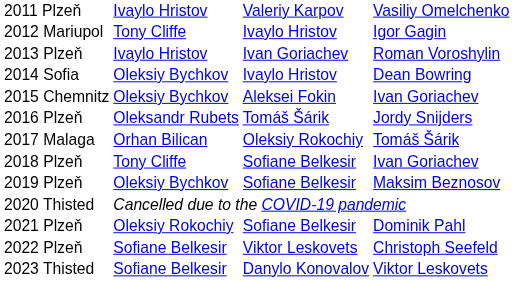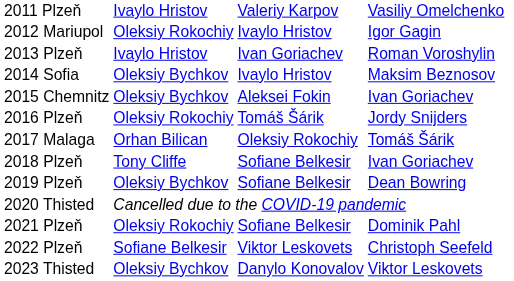 <table>
 <tr>
 <td>2011 Plzeň</td>
 <td> <a href='#'>Ivaylo Hristov</a></td>
 <td> <a href='#'>Valeriy Karpov</a></td>
 <td> <a href='#'>Vasiliy Omelchenko</a></td>
 </tr>
 <tr>
 <td>2012 Mariupol</td>
-<td> <a href='#'>Tony Cliffe</a></td>
+<td> <a href='#'>Oleksiy Rokochiy</a></td>
 <td> <a href='#'>Ivaylo Hristov</a></td>
 <td> <a href='#'>Igor Gagin</a></td>
 </tr>
 <tr>
 <td>2013 Plzeň</td>
 <td> <a href='#'>Ivaylo Hristov</a></td>
 <td> <a href='#'>Ivan Goriachev</a></td>
 <td> <a href='#'>Roman Voroshylin</a></td>
 </tr>
 <tr>
 <td>2014 Sofia</td>
 <td> <a href='#'>Oleksiy Bychkov</a></td>
 <td> <a href='#'>Ivaylo Hristov</a></td>
-<td> <a href='#'>Dean Bowring</a></td>
+<td> <a href='#'>Maksim Beznosov</a></td>
 </tr>
 <tr>
 <td>2015 Chemnitz</td>
 <td> <a href='#'>Oleksiy Bychkov</a></td>
 <td> <a href='#'>Aleksei Fokin</a></td>
 <td> <a href='#'>Ivan Goriachev</a></td>
 </tr>
 <tr>
 <td>2016 Plzeň</td>
-<td> <a href='#'>Oleksandr Rubets</a></td>
+<td> <a href='#'>Oleksiy Rokochiy</a></td>
 <td> <a href='#'>Tomáš Šárik</a></td>
 <td> <a href='#'>Jordy Snijders</a></td>
 </tr>
 <tr>
 <td>2017 Malaga</td>
 <td> <a href='#'>Orhan Bilican</a></td>
 <td> <a href='#'>Oleksiy Rokochiy</a></td>
 <td> <a href='#'>Tomáš Šárik</a></td>
 </tr>
 <tr>
 <td>2018 Plzeň</td>
 <td> <a href='#'>Tony Cliffe</a></td>
 <td> <a href='#'>Sofiane Belkesir</a></td>
 <td> <a href='#'>Ivan Goriachev</a></td>
 </tr>
 <tr>
 <td>2019 Plzeň</td>
 <td> <a href='#'>Oleksiy Bychkov</a></td>
 <td> <a href='#'>Sofiane Belkesir</a></td>
-<td> <a href='#'>Maksim Beznosov</a></td>
+<td> <a href='#'>Dean Bowring</a></td>
 </tr>
 <tr>
 <td>2020 Thisted</td>
 <td colspan=3><em>Cancelled due to the <a href='#'>COVID-19 pandemic</a></em></td>
 </tr>
 <tr>
 <td>2021 Plzeň</td>
 <td> <a href='#'>Oleksiy Rokochiy</a></td>
 <td> <a href='#'>Sofiane Belkesir</a></td>
 <td> <a href='#'>Dominik Pahl</a></td>
 </tr>
 <tr>
 <td>2022 Plzeň</td>
 <td> <a href='#'>Sofiane Belkesir</a></td>
 <td> <a href='#'>Viktor Leskovets</a></td>
 <td> <a href='#'>Christoph Seefeld</a></td>
 </tr>
 <tr>
 <td>2023 Thisted</td>
-<td> <a href='#'>Sofiane Belkesir</a></td>
+<td> <a href='#'>Oleksiy Bychkov</a></td>
 <td> <a href='#'>Danylo Konovalov</a></td>
 <td> <a href='#'>Viktor Leskovets</a></td>
 </tr>
 </table>
